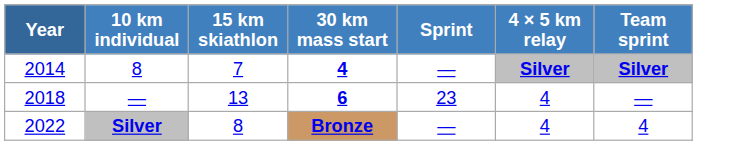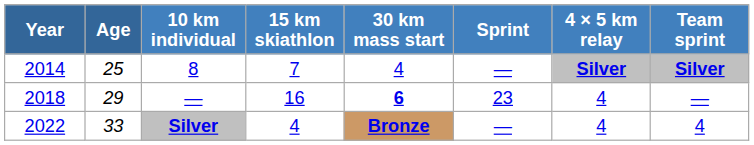 <table class="wikitable" style="font-size:95%; text-align:center; border:grey solid 1px; border-collapse:collapse; background:#ffffff;">
 <tr>
 <th style="background-color:#369; color:white; width:60px;"> Year </th>
+<th style="background-color:#369; color:white; width:40px;"> Age </th>
 <th style="background-color:#4180be; color:white; width:75px;"> 10 km <br> individual </th>
 <th style="background-color:#4180be; color:white; width:75px;"> 15 km <br> skiathlon </th>
 <th style="background-color:#4180be; color:white; width:75px;"> 30 km <br> mass start </th>
 <th style="background-color:#4180be; color:white; width:75px;"> Sprint </th>
 <th style="background-color:#4180be; color:white; width:75px;"> 4 × 5 km <br> relay </th>
 <th style="background-color:#4180be; color:white; width:75px;"> Team <br> sprint </th>
 </tr>
 <tr>
 <td><a href='#'>2014</a></td>
+<td><em>25</em></td>
 <td><a href='#'>8</a></td>
 <td><a href='#'>7</a></td>
-<td><strong><a href='#'>4</a></strong></td>
+<td><a href='#'>4</a></td>
 <td><a href='#'>—</a></td>
 <td style="background:silver;"><a href='#'><strong>Silver</strong></a></td>
 <td style="background:silver;"><a href='#'><strong>Silver</strong></a></td>
 </tr>
 <tr>
 <td><a href='#'>2018</a></td>
+<td><em>29</em></td>
 <td><a href='#'>—</a></td>
-<td><a href='#'>13</a></td>
+<td><a href='#'>16</a></td>
 <td><strong><a href='#'>6</a></strong></td>
 <td><a href='#'>23</a></td>
 <td><a href='#'>4</a></td>
 <td><a href='#'>—</a></td>
 </tr>
 <tr>
 <td><a href='#'>2022</a></td>
+<td><em>33</em></td>
 <td style="background:silver;"><a href='#'><strong>Silver</strong></a></td>
-<td><a href='#'>8</a></td>
+<td><a href='#'>4</a></td>
 <td bgcolor="cc9966"><a href='#'><strong>Bronze</strong></a></td>
 <td><a href='#'>—</a></td>
 <td><a href='#'>4</a></td>
 <td><a href='#'>4</a></td>
 </tr>
 </table>
